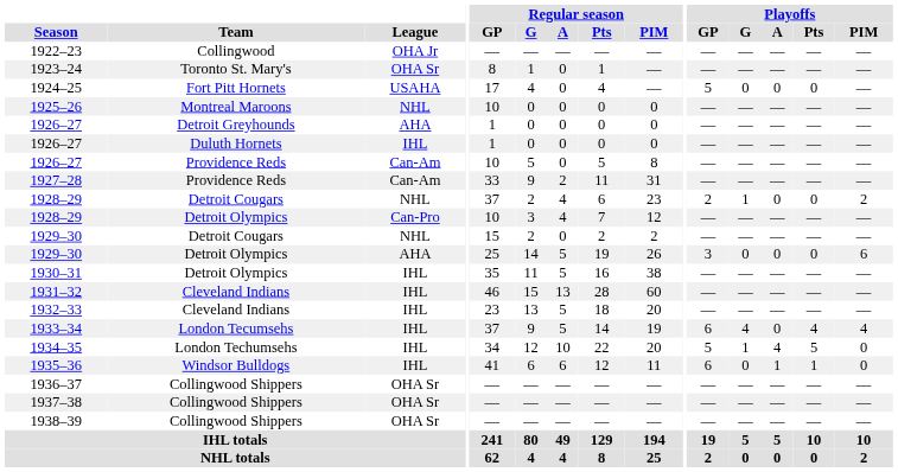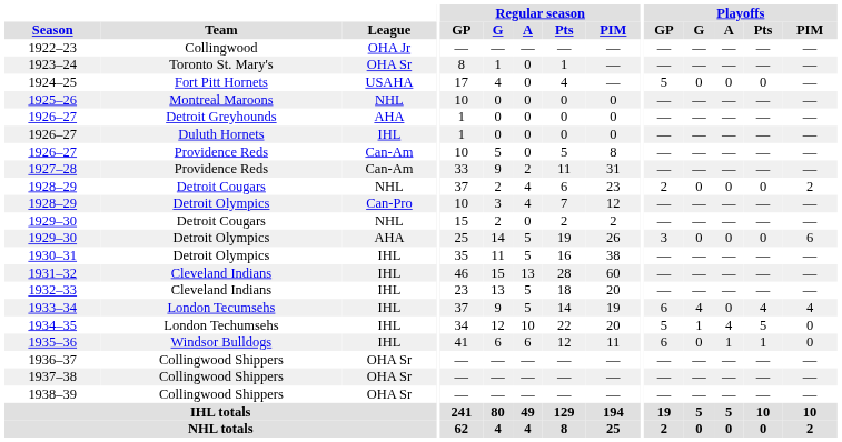 <table border="0" cellpadding="1" cellspacing="0" style="text-align:center; width:60em">
 <tr bgcolor="#e0e0e0">
 <th colspan="3" bgcolor="#ffffff"></th>
 <th rowspan="100" bgcolor="#ffffff"></th>
 <th colspan="5"><a href='#'>Regular season</a></th>
 <th rowspan="100" bgcolor="#ffffff"></th>
 <th colspan="5"><a href='#'>Playoffs</a></th>
 </tr>
 <tr bgcolor="#e0e0e0">
 <th><a href='#'>Season</a></th>
 <th>Team</th>
 <th>League</th>
 <th>GP</th>
 <th><a href='#'>G</a></th>
 <th><a href='#'>A</a></th>
 <th><a href='#'>Pts</a></th>
 <th><a href='#'>PIM</a></th>
 <th>GP</th>
 <th>G</th>
 <th>A</th>
 <th>Pts</th>
 <th>PIM</th>
 </tr>
 <tr>
 <td>1922–23</td>
 <td>Collingwood</td>
 <td><a href='#'>OHA Jr</a></td>
 <td>—</td>
 <td>—</td>
 <td>—</td>
 <td>—</td>
 <td>—</td>
 <td>—</td>
 <td>—</td>
 <td>—</td>
 <td>—</td>
 <td>—</td>
 </tr>
 <tr bgcolor="#f0f0f0">
 <td>1923–24</td>
 <td>Toronto St. Mary's</td>
 <td><a href='#'>OHA Sr</a></td>
 <td>8</td>
 <td>1</td>
 <td>0</td>
 <td>1</td>
 <td>—</td>
 <td>—</td>
 <td>—</td>
 <td>—</td>
 <td>—</td>
 <td>—</td>
 </tr>
 <tr>
 <td>1924–25</td>
 <td><a href='#'>Fort Pitt Hornets</a></td>
 <td><a href='#'>USAHA</a></td>
 <td>17</td>
 <td>4</td>
 <td>0</td>
 <td>4</td>
 <td>—</td>
 <td>5</td>
 <td>0</td>
 <td>0</td>
 <td>0</td>
 <td>—</td>
 </tr>
 <tr bgcolor="#f0f0f0">
 <td><a href='#'>1925–26</a></td>
 <td><a href='#'>Montreal Maroons</a></td>
 <td><a href='#'>NHL</a></td>
 <td>10</td>
 <td>0</td>
 <td>0</td>
 <td>0</td>
 <td>0</td>
 <td>—</td>
 <td>—</td>
 <td>—</td>
 <td>—</td>
 <td>—</td>
 </tr>
 <tr>
 <td><a href='#'>1926–27</a></td>
 <td><a href='#'>Detroit Greyhounds</a></td>
 <td><a href='#'>AHA</a></td>
 <td>1</td>
 <td>0</td>
 <td>0</td>
 <td>0</td>
 <td>0</td>
 <td>—</td>
 <td>—</td>
 <td>—</td>
 <td>—</td>
 <td>—</td>
 </tr>
 <tr bgcolor="#f0f0f0">
 <td>1926–27</td>
 <td><a href='#'>Duluth Hornets</a></td>
 <td><a href='#'>IHL</a></td>
 <td>1</td>
 <td>0</td>
 <td>0</td>
 <td>0</td>
 <td>0</td>
 <td>—</td>
 <td>—</td>
 <td>—</td>
 <td>—</td>
 <td>—</td>
 </tr>
 <tr>
 <td><a href='#'>1926–27</a></td>
 <td><a href='#'>Providence Reds</a></td>
 <td><a href='#'>Can-Am</a></td>
 <td>10</td>
 <td>5</td>
 <td>0</td>
 <td>5</td>
 <td>8</td>
 <td>—</td>
 <td>—</td>
 <td>—</td>
 <td>—</td>
 <td>—</td>
 </tr>
 <tr bgcolor="#f0f0f0">
 <td><a href='#'>1927–28</a></td>
 <td>Providence Reds</td>
 <td>Can-Am</td>
 <td>33</td>
 <td>9</td>
 <td>2</td>
 <td>11</td>
 <td>31</td>
 <td>—</td>
 <td>—</td>
 <td>—</td>
 <td>—</td>
 <td>—</td>
 </tr>
 <tr>
 <td><a href='#'>1928–29</a></td>
 <td><a href='#'>Detroit Cougars</a></td>
 <td>NHL</td>
 <td>37</td>
 <td>2</td>
 <td>4</td>
 <td>6</td>
 <td>23</td>
 <td>2</td>
-<td>1</td>
+<td>0</td>
 <td>0</td>
 <td>0</td>
 <td>2</td>
 </tr>
 <tr bgcolor="#f0f0f0">
 <td><a href='#'>1928–29</a></td>
 <td><a href='#'>Detroit Olympics</a></td>
 <td><a href='#'>Can-Pro</a></td>
 <td>10</td>
 <td>3</td>
 <td>4</td>
 <td>7</td>
 <td>12</td>
 <td>—</td>
 <td>—</td>
 <td>—</td>
 <td>—</td>
 <td>—</td>
 </tr>
 <tr>
 <td><a href='#'>1929–30</a></td>
 <td>Detroit Cougars</td>
 <td>NHL</td>
 <td>15</td>
 <td>2</td>
 <td>0</td>
 <td>2</td>
 <td>2</td>
 <td>—</td>
 <td>—</td>
 <td>—</td>
 <td>—</td>
 <td>—</td>
 </tr>
 <tr bgcolor="#f0f0f0">
 <td><a href='#'>1929–30</a></td>
 <td>Detroit Olympics</td>
 <td>AHA</td>
 <td>25</td>
 <td>14</td>
 <td>5</td>
 <td>19</td>
 <td>26</td>
 <td>3</td>
 <td>0</td>
 <td>0</td>
 <td>0</td>
 <td>6</td>
 </tr>
 <tr>
 <td><a href='#'>1930–31</a></td>
 <td>Detroit Olympics</td>
 <td>IHL</td>
 <td>35</td>
 <td>11</td>
 <td>5</td>
 <td>16</td>
 <td>38</td>
 <td>—</td>
 <td>—</td>
 <td>—</td>
 <td>—</td>
 <td>—</td>
 </tr>
 <tr bgcolor="#f0f0f0">
 <td><a href='#'>1931–32</a></td>
 <td><a href='#'>Cleveland Indians</a></td>
 <td>IHL</td>
 <td>46</td>
 <td>15</td>
 <td>13</td>
 <td>28</td>
 <td>60</td>
 <td>—</td>
 <td>—</td>
 <td>—</td>
 <td>—</td>
 <td>—</td>
 </tr>
 <tr>
 <td><a href='#'>1932–33</a></td>
 <td>Cleveland Indians</td>
 <td>IHL</td>
 <td>23</td>
 <td>13</td>
 <td>5</td>
 <td>18</td>
 <td>20</td>
 <td>—</td>
 <td>—</td>
 <td>—</td>
 <td>—</td>
 <td>—</td>
 </tr>
 <tr bgcolor="#f0f0f0">
 <td><a href='#'>1933–34</a></td>
 <td><a href='#'>London Tecumsehs</a></td>
 <td>IHL</td>
 <td>37</td>
 <td>9</td>
 <td>5</td>
 <td>14</td>
 <td>19</td>
 <td>6</td>
 <td>4</td>
 <td>0</td>
 <td>4</td>
 <td>4</td>
 </tr>
 <tr>
 <td><a href='#'>1934–35</a></td>
 <td>London Techumsehs</td>
 <td>IHL</td>
 <td>34</td>
 <td>12</td>
 <td>10</td>
 <td>22</td>
 <td>20</td>
 <td>5</td>
 <td>1</td>
 <td>4</td>
 <td>5</td>
 <td>0</td>
 </tr>
 <tr bgcolor="#f0f0f0">
 <td><a href='#'>1935–36</a></td>
 <td><a href='#'>Windsor Bulldogs</a></td>
 <td>IHL</td>
 <td>41</td>
 <td>6</td>
 <td>6</td>
 <td>12</td>
 <td>11</td>
 <td>6</td>
 <td>0</td>
 <td>1</td>
 <td>1</td>
 <td>0</td>
 </tr>
 <tr>
 <td>1936–37</td>
 <td>Collingwood Shippers</td>
 <td>OHA Sr</td>
 <td>—</td>
 <td>—</td>
 <td>—</td>
 <td>—</td>
 <td>—</td>
 <td>—</td>
 <td>—</td>
 <td>—</td>
 <td>—</td>
 <td>—</td>
 </tr>
 <tr bgcolor="#f0f0f0">
 <td>1937–38</td>
 <td>Collingwood Shippers</td>
 <td>OHA Sr</td>
 <td>—</td>
 <td>—</td>
 <td>—</td>
 <td>—</td>
 <td>—</td>
 <td>—</td>
 <td>—</td>
 <td>—</td>
 <td>—</td>
 <td>—</td>
 </tr>
 <tr>
 <td>1938–39</td>
 <td>Collingwood Shippers</td>
 <td>OHA Sr</td>
 <td>—</td>
 <td>—</td>
 <td>—</td>
 <td>—</td>
 <td>—</td>
 <td>—</td>
 <td>—</td>
 <td>—</td>
 <td>—</td>
 <td>—</td>
 </tr>
 <tr bgcolor="#e0e0e0">
 <th colspan="3">IHL totals</th>
 <th>241</th>
 <th>80</th>
 <th>49</th>
 <th>129</th>
 <th>194</th>
 <th>19</th>
 <th>5</th>
 <th>5</th>
 <th>10</th>
 <th>10</th>
 </tr>
 <tr bgcolor="#e0e0e0">
 <th colspan="3">NHL totals</th>
 <th>62</th>
 <th>4</th>
 <th>4</th>
 <th>8</th>
 <th>25</th>
 <th>2</th>
 <th>0</th>
 <th>0</th>
 <th>0</th>
 <th>2</th>
 </tr>
 </table>
